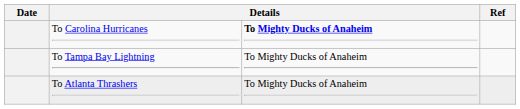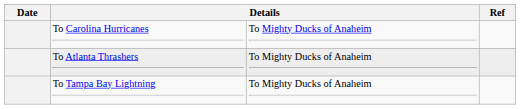 <table class="wikitable plainrowheaders" style="width: 50em;">
 <tr>
 <th scope="col">Date</th>
 <th scope="col" colspan="2">Details</th>
 <th scope="col">Ref</th>
 </tr>
 <tr>
 <th scope="row"></th>
 <td valign="top">To <a href='#'>Carolina Hurricanes</a> <hr></td>
-<td valign="top"><strong>To <a href='#'>Mighty Ducks of Anaheim</a> <hr></strong></td>
+<td valign="top">To <a href='#'>Mighty Ducks of Anaheim</a> <hr></td>
+<td></td>
+</tr>
+<tr bgcolor="#eeeeee">
+<th scope="row"></th>
+<td valign="top">To <a href='#'>Atlanta Thrashers</a> <hr></td>
+<td valign="top">To Mighty Ducks of Anaheim <hr></td>
 <td></td>
 </tr>
 <tr>
 <th scope="row"></th>
 <td valign="top">To <a href='#'>Tampa Bay Lightning</a> <hr></td>
 <td valign="top">To Mighty Ducks of Anaheim <hr></td>
 <td></td>
 </tr>
-<tr bgcolor="#eeeeee">
-<th scope="row"></th>
-<td valign="top">To <a href='#'>Atlanta Thrashers</a> <hr></td>
-<td valign="top">To Mighty Ducks of Anaheim <hr></td>
-<td></td>
-</tr>
 </table>
